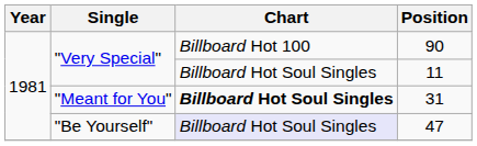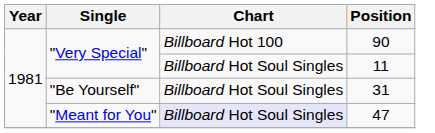 <table class="wikitable">
 <tr>
 <th>Year</th>
 <th>Single</th>
 <th>Chart</th>
 <th>Position</th>
 </tr>
 <tr>
 <td rowspan="4">1981</td>
 <td rowspan="2">"<a href='#'>Very Special</a>"</td>
 <td><em>Billboard</em> Hot 100</td>
 <td align="center">90</td>
 </tr>
 <tr>
 <td><em>Billboard</em> Hot Soul Singles</td>
 <td align="center">11</td>
 </tr>
 <tr>
-<td>"<a href='#'>Meant for You</a>"</td>
-<td><strong><em>Billboard</em> Hot Soul Singles</strong></td>
+<td>"Be Yourself"</td>
+<td><em>Billboard</em> Hot Soul Singles</td>
 <td align="center">31</td>
 </tr>
 <tr>
-<td>"Be Yourself"</td>
+<td>"<a href='#'>Meant for You</a>"</td>
 <td style="background: lavender;"><em>Billboard</em> Hot Soul Singles</td>
 <td align="center">47</td>
 </tr>
 <tr>
 </tr>
 </table>
